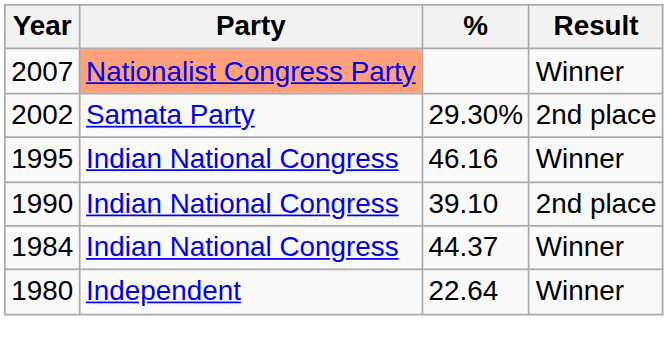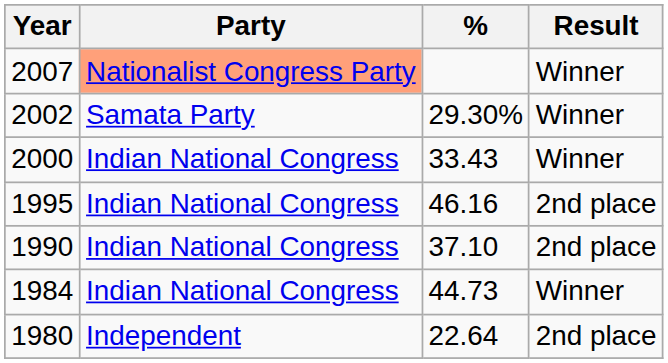 <table class="wikitable">
 <tr>
 <th>Year</th>
 <th>Party</th>
 <th>%</th>
 <th>Result</th>
 </tr>
 <tr>
 <td>2007</td>
 <td style="background: lightsalmon;"><a href='#'>Nationalist Congress Party</a></td>
 <td></td>
 <td>Winner</td>
 </tr>
 <tr>
 <td>2002</td>
 <td><a href='#'>Samata Party</a></td>
 <td>29.30%</td>
-<td>2nd place</td>
+<td>Winner</td>
+</tr>
+<tr>
+<td>2000</td>
+<td><a href='#'>Indian National Congress</a></td>
+<td>33.43</td>
+<td>Winner</td>
 </tr>
 <tr>
 <td>1995</td>
 <td><a href='#'>Indian National Congress</a></td>
 <td>46.16</td>
-<td>Winner</td>
+<td>2nd place</td>
 </tr>
 <tr>
 <td>1990</td>
 <td><a href='#'>Indian National Congress</a></td>
-<td>39.10</td>
+<td>37.10</td>
 <td>2nd place</td>
 </tr>
 <tr>
 <td>1984</td>
 <td><a href='#'>Indian National Congress</a></td>
-<td>44.37</td>
+<td>44.73</td>
 <td>Winner</td>
 </tr>
 <tr>
 <td>1980</td>
 <td><a href='#'>Independent</a></td>
 <td>22.64</td>
-<td>Winner</td>
+<td>2nd place</td>
 </tr>
 </table>
